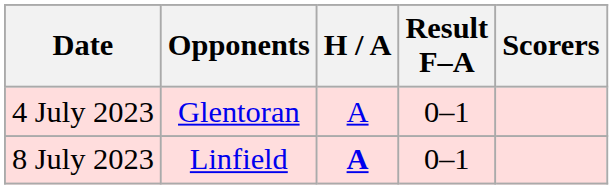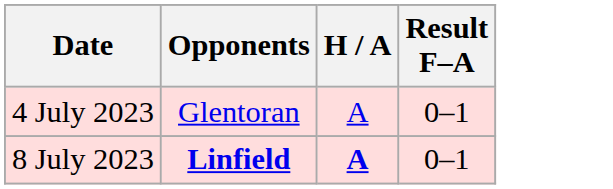 <table class="wikitable" style="text-align:center">
 <tr>
 <th>Date</th>
 <th>Opponents</th>
 <th>H / A</th>
 <th>Result<br>F–A</th>
-<th>Scorers</th>
 </tr>
 <tr bgcolor=#ffdddd>
 <td>4 July 2023</td>
 <td> <a href='#'>Glentoran</a></td>
 <td><a href='#'>A</a></td>
 <td>0–1</td>
-<td></td>
 </tr>
 <tr bgcolor=#ffdddd>
 <td>8 July 2023</td>
-<td> <a href='#'>Linfield</a></td>
+<td><strong> <a href='#'>Linfield</a></strong></td>
 <td><strong><a href='#'>A</a></strong></td>
 <td>0–1</td>
-<td></td>
 </tr>
 </table>
